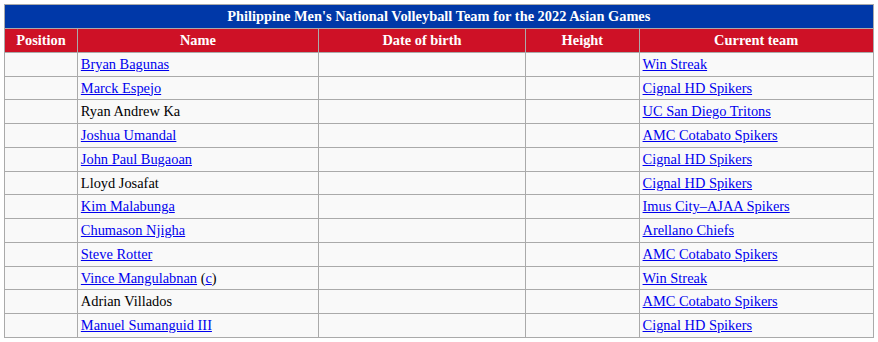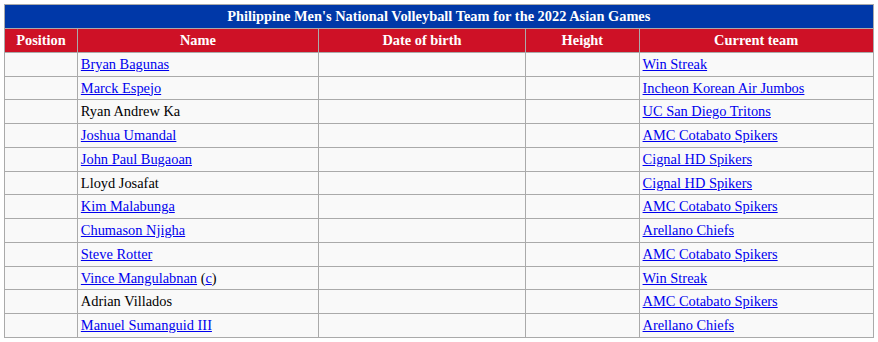 <table class="wikitable" style="font-size:90%; text-align:center">
 <tr>
 <th colspan="6" style="background:#0038A8; color: #FFFFFF"><strong>Philippine Men's National Volleyball Team for the 2022 Asian Games</strong></th>
 </tr>
 <tr>
 <th style="width:5em; background:#CE1126; color: #FFFFFF;">Position</th>
 <th style="width:20em; background:#CE1126; color: #FFFFFF;">Name</th>
 <th style="width:18em; background:#CE1126; color: #FFFFFF;">Date of birth</th>
 <th style="width:9em; background:#CE1126; color: #FFFFFF;">Height</th>
 <th style="width:20em; background:#CE1126; color: #FFFFFF;">Current team</th>
 </tr>
 <tr>
 <td></td>
 <td align=left><a href='#'>Bryan Bagunas</a></td>
 <td align=right></td>
 <td></td>
 <td align=left> <a href='#'>Win Streak</a></td>
 </tr>
 <tr>
 <td></td>
 <td align=left><a href='#'>Marck Espejo</a></td>
 <td align=right></td>
 <td></td>
-<td align=left> <a href='#'>Cignal HD Spikers</a></td>
+<td align=left> <a href='#'>Incheon Korean Air Jumbos</a></td>
 </tr>
 <tr>
 <td></td>
 <td align=left>Ryan Andrew Ka</td>
 <td align=right></td>
 <td></td>
 <td align=left> <a href='#'>UC San Diego Tritons</a></td>
 </tr>
 <tr>
 <td></td>
 <td align=left><a href='#'>Joshua Umandal</a></td>
 <td align=right></td>
 <td></td>
 <td align=left> <a href='#'>AMC Cotabato Spikers</a></td>
 </tr>
 <tr>
 <td></td>
 <td align=left><a href='#'>John Paul Bugaoan</a></td>
 <td align=right></td>
 <td></td>
 <td align=left> <a href='#'>Cignal HD Spikers</a></td>
 </tr>
 <tr>
 <td></td>
 <td align=left>Lloyd Josafat</td>
 <td align=right></td>
 <td></td>
 <td align=left> <a href='#'>Cignal HD Spikers</a></td>
 </tr>
 <tr>
 <td></td>
 <td align=left><a href='#'>Kim Malabunga</a></td>
 <td align=right></td>
 <td></td>
-<td align=left> <a href='#'>Imus City–AJAA Spikers</a></td>
+<td align=left> <a href='#'>AMC Cotabato Spikers</a></td>
 </tr>
 <tr>
 <td></td>
 <td align=left><a href='#'>Chumason Njigha</a></td>
 <td align=right></td>
 <td></td>
 <td align=left> <a href='#'>Arellano Chiefs</a></td>
 </tr>
 <tr>
 <td></td>
 <td align=left><a href='#'>Steve Rotter</a></td>
 <td align=right></td>
 <td></td>
 <td align=left> <a href='#'>AMC Cotabato Spikers</a></td>
 </tr>
 <tr>
 <td></td>
 <td align=left><a href='#'>Vince Mangulabnan</a> (<a href='#'>c</a>)</td>
 <td align=right></td>
 <td></td>
 <td align=left> <a href='#'>Win Streak</a></td>
 </tr>
 <tr>
 <td></td>
 <td align=left>Adrian Villados</td>
 <td align=right></td>
 <td></td>
 <td align=left> <a href='#'>AMC Cotabato Spikers</a></td>
 </tr>
 <tr>
 <td></td>
 <td align=left><a href='#'>Manuel Sumanguid III</a></td>
 <td align=right></td>
 <td></td>
-<td align=left> <a href='#'>Cignal HD Spikers</a></td>
+<td align=left> <a href='#'>Arellano Chiefs</a></td>
 </tr>
 <tr>
 </tr>
 </table>
